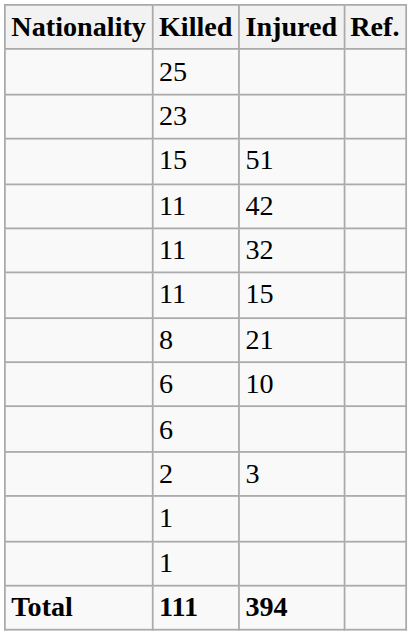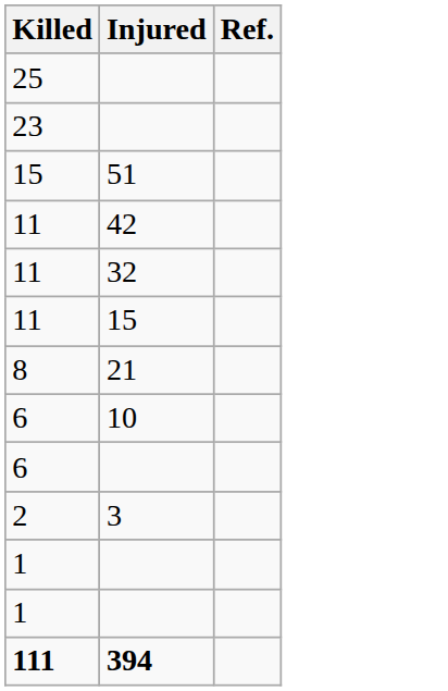 <table class="wikitable floatright">
 <tr>
-<th>Nationality</th>
 <th>Killed</th>
 <th>Injured</th>
 <th><abbr>Ref.</abbr></th>
 </tr>
 <tr>
-<td></td>
 <td>25</td>
 <td></td>
 <td></td>
 </tr>
 <tr>
-<td></td>
 <td>23</td>
 <td></td>
 <td></td>
 </tr>
 <tr>
-<td></td>
 <td>15</td>
 <td>51</td>
 <td></td>
 </tr>
 <tr>
-<td></td>
 <td>11</td>
 <td>42</td>
 <td></td>
 </tr>
 <tr>
-<td></td>
 <td>11</td>
 <td>32</td>
 <td></td>
 </tr>
 <tr>
-<td></td>
 <td>11</td>
 <td>15</td>
 <td></td>
 </tr>
 <tr>
-<td></td>
 <td>8</td>
 <td>21</td>
 <td></td>
 </tr>
 <tr>
-<td></td>
 <td>6</td>
 <td>10</td>
 <td></td>
 </tr>
 <tr>
-<td></td>
 <td>6</td>
 <td></td>
 <td></td>
 </tr>
 <tr>
-<td></td>
 <td>2</td>
 <td>3</td>
 <td></td>
 </tr>
 <tr>
-<td></td>
 <td>1</td>
 <td></td>
 <td></td>
 </tr>
 <tr>
-<td></td>
 <td>1</td>
 <td></td>
 <td></td>
 </tr>
 <tr>
-<td><strong>Total</strong></td>
 <td><strong>111</strong></td>
 <td><strong>394</strong></td>
 <td></td>
 </tr>
 </table>
